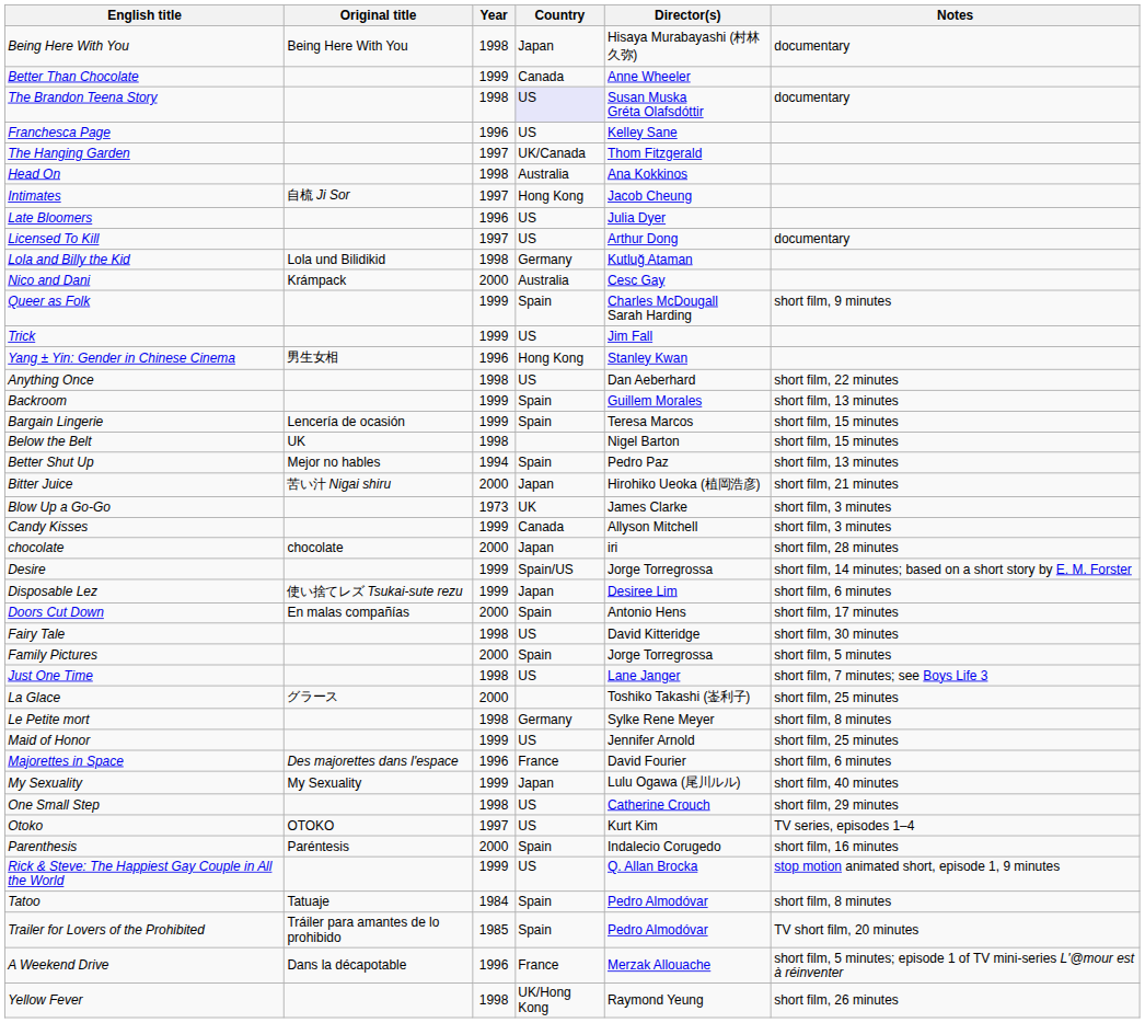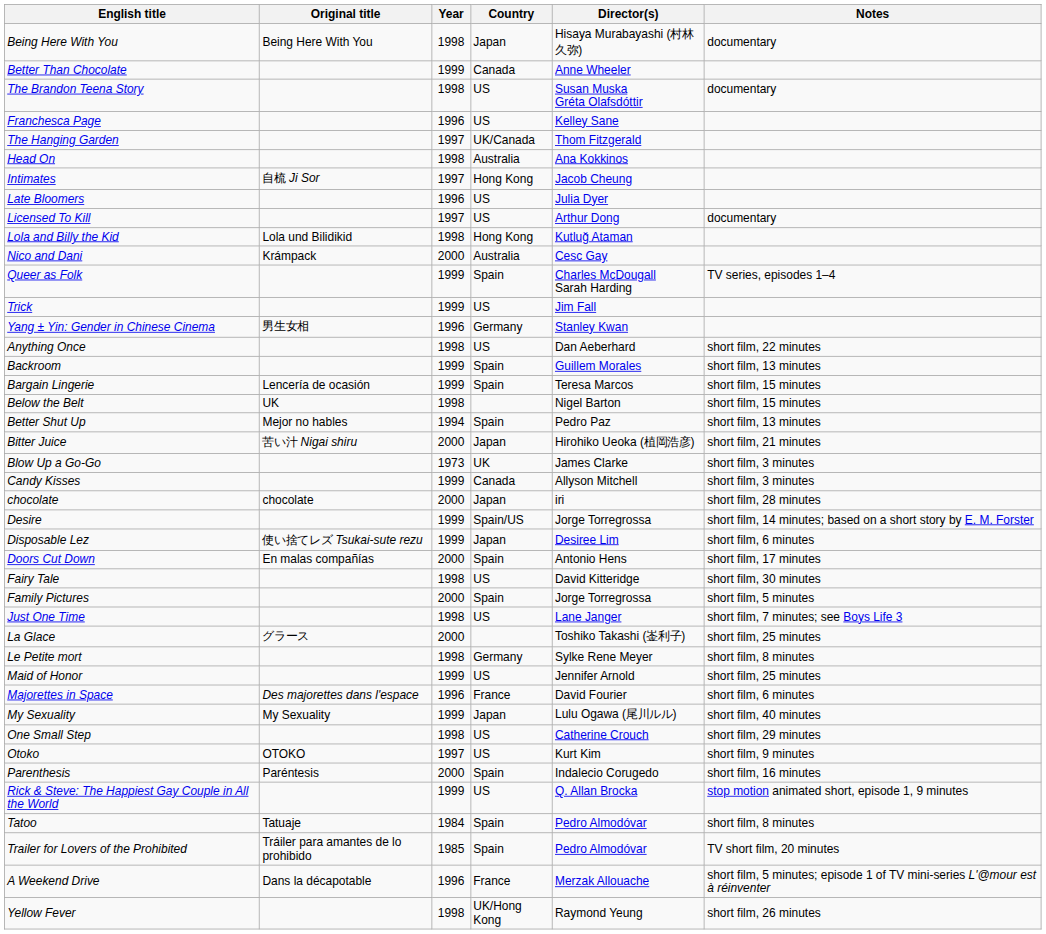 <table class="wikitable" style="font-size: 90%;">
 <tr>
 <th>English title</th>
 <th>Original title</th>
 <th style="width:40px;">Year</th>
 <th>Country</th>
 <th>Director(s)</th>
 <th>Notes</th>
 </tr>
 <tr>
 <td><em>Being Here With You</em></td>
 <td>Being Here With You</td>
 <td style="text-align:center;">1998</td>
 <td>Japan</td>
 <td>Hisaya Murabayashi (村林久弥)</td>
 <td>documentary</td>
 </tr>
 <tr>
 <td><em><a href='#'>Better Than Chocolate</a></em></td>
 <td></td>
 <td style="text-align:center;">1999</td>
 <td>Canada</td>
 <td><a href='#'>Anne Wheeler</a></td>
 <td></td>
 </tr>
 <tr valign="top">
 <td><em><a href='#'>The Brandon Teena Story</a></em></td>
 <td></td>
 <td style="text-align:center;">1998</td>
-<td style="background: lavender;">US</td>
+<td>US</td>
 <td><a href='#'>Susan Muska</a> <br> <a href='#'>Gréta Olafsdóttir</a></td>
 <td>documentary</td>
 </tr>
 <tr>
 <td><em><a href='#'>Franchesca Page</a></em></td>
 <td></td>
 <td style="text-align:center;">1996</td>
 <td>US</td>
 <td><a href='#'>Kelley Sane</a></td>
 <td></td>
 </tr>
 <tr>
 <td><em><a href='#'>The Hanging Garden</a></em></td>
 <td></td>
 <td style="text-align:center;">1997</td>
 <td>UK/Canada</td>
 <td><a href='#'>Thom Fitzgerald</a></td>
 <td></td>
 </tr>
 <tr>
 <td><em><a href='#'>Head On</a></em></td>
 <td></td>
 <td style="text-align:center;">1998</td>
 <td>Australia</td>
 <td><a href='#'>Ana Kokkinos</a></td>
 <td></td>
 </tr>
 <tr>
 <td><em><a href='#'>Intimates</a></em></td>
 <td>自梳 <em>Ji Sor</em></td>
 <td style="text-align:center;">1997</td>
 <td>Hong Kong</td>
 <td><a href='#'>Jacob Cheung</a></td>
 <td></td>
 </tr>
 <tr>
 <td><em><a href='#'>Late Bloomers</a></em></td>
 <td></td>
 <td style="text-align:center;">1996</td>
 <td>US</td>
 <td><a href='#'>Julia Dyer</a></td>
 <td></td>
 </tr>
 <tr>
 <td><em><a href='#'>Licensed To Kill</a></em></td>
 <td></td>
 <td style="text-align:center;">1997</td>
 <td>US</td>
 <td><a href='#'>Arthur Dong</a></td>
 <td>documentary</td>
 </tr>
 <tr>
 <td><em><a href='#'>Lola and Billy the Kid</a></em></td>
 <td>Lola und Bilidikid</td>
 <td style="text-align:center;">1998</td>
-<td>Germany</td>
+<td>Hong Kong</td>
 <td><a href='#'>Kutluğ Ataman</a></td>
 <td></td>
 </tr>
 <tr>
 <td><em><a href='#'>Nico and Dani</a></em></td>
 <td>Krámpack</td>
 <td style="text-align:center;">2000</td>
 <td>Australia</td>
 <td><a href='#'>Cesc Gay</a></td>
 <td></td>
 </tr>
 <tr valign="top">
 <td><em><a href='#'>Queer as Folk</a></em></td>
 <td></td>
 <td style="text-align:center;">1999</td>
 <td>Spain</td>
 <td><a href='#'>Charles McDougall</a> <br> Sarah Harding</td>
-<td>short film, 9 minutes</td>
+<td>TV series, episodes 1–4</td>
 </tr>
 <tr>
 <td><em><a href='#'>Trick</a></em></td>
 <td></td>
 <td style="text-align:center;">1999</td>
 <td>US</td>
 <td><a href='#'>Jim Fall</a></td>
 <td></td>
 </tr>
 <tr>
 <td><em><a href='#'>Yang ± Yin: Gender in Chinese Cinema</a></em></td>
 <td>男生女相</td>
 <td style="text-align:center;">1996</td>
-<td>Hong Kong</td>
+<td>Germany</td>
 <td><a href='#'>Stanley Kwan</a></td>
 <td></td>
 </tr>
 <tr>
 <td><em>Anything Once</em></td>
 <td></td>
 <td style="text-align:center;">1998</td>
 <td>US</td>
 <td>Dan Aeberhard</td>
 <td>short film, 22 minutes</td>
 </tr>
 <tr>
 <td><em>Backroom</em></td>
 <td></td>
 <td style="text-align:center;">1999</td>
 <td>Spain</td>
 <td><a href='#'>Guillem Morales</a></td>
 <td>short film, 13 minutes</td>
 </tr>
 <tr>
 <td><em>Bargain Lingerie</em></td>
 <td>Lencería de ocasión</td>
 <td style="text-align:center;">1999</td>
 <td>Spain</td>
 <td>Teresa Marcos</td>
 <td>short film, 15 minutes</td>
 </tr>
 <tr>
 <td><em>Below the Belt</em></td>
 <td>UK</td>
 <td style="text-align:center;">1998</td>
 <td></td>
 <td>Nigel Barton</td>
 <td>short film, 15 minutes</td>
 </tr>
 <tr>
 <td><em>Better Shut Up</em></td>
 <td>Mejor no hables</td>
 <td style="text-align:center;">1994</td>
 <td>Spain</td>
 <td>Pedro Paz</td>
 <td>short film, 13 minutes</td>
 </tr>
 <tr>
 <td><em>Bitter Juice</em></td>
 <td>苦い汁 <em>Nigai shiru</em></td>
 <td style="text-align:center;">2000</td>
 <td>Japan</td>
 <td>Hirohiko Ueoka (植岡浩彦)</td>
 <td>short film, 21 minutes</td>
 </tr>
 <tr>
 <td><em>Blow Up a Go-Go</em></td>
 <td></td>
 <td style="text-align:center;">1973</td>
 <td>UK</td>
 <td>James Clarke</td>
 <td>short film, 3 minutes</td>
 </tr>
 <tr>
 <td><em>Candy Kisses</em></td>
 <td></td>
 <td style="text-align:center;">1999</td>
 <td>Canada</td>
 <td>Allyson Mitchell</td>
 <td>short film, 3 minutes</td>
 </tr>
 <tr>
 <td><em>chocolate</em></td>
 <td>chocolate</td>
 <td style="text-align:center;">2000</td>
 <td>Japan</td>
 <td>iri</td>
 <td>short film, 28 minutes</td>
 </tr>
 <tr>
 <td><em>Desire</em></td>
 <td></td>
 <td style="text-align:center;">1999</td>
 <td>Spain/US</td>
 <td>Jorge Torregrossa</td>
 <td>short film, 14 minutes; based on a short story by <a href='#'>E. M. Forster</a></td>
 </tr>
 <tr>
 <td><em>Disposable Lez</em></td>
 <td>使い捨てレズ <em>Tsukai-sute rezu</em></td>
 <td style="text-align:center;">1999</td>
 <td>Japan</td>
 <td><a href='#'>Desiree Lim</a></td>
 <td>short film, 6 minutes</td>
 </tr>
 <tr>
 <td><em><a href='#'>Doors Cut Down</a></em></td>
 <td>En malas compañías</td>
 <td style="text-align:center;">2000</td>
 <td>Spain</td>
 <td>Antonio Hens</td>
 <td>short film, 17 minutes</td>
 </tr>
 <tr>
 <td><em>Fairy Tale</em></td>
 <td></td>
 <td style="text-align:center;">1998</td>
 <td>US</td>
 <td>David Kitteridge</td>
 <td>short film, 30 minutes</td>
 </tr>
 <tr>
 <td><em>Family Pictures</em></td>
 <td></td>
 <td style="text-align:center;">2000</td>
 <td>Spain</td>
 <td>Jorge Torregrossa</td>
 <td>short film, 5 minutes</td>
 </tr>
 <tr>
 <td><em><a href='#'>Just One Time</a></em></td>
 <td></td>
 <td style="text-align:center;">1998</td>
 <td>US</td>
 <td><a href='#'>Lane Janger</a></td>
 <td>short film, 7 minutes; see <a href='#'>Boys Life 3</a></td>
 </tr>
 <tr>
 <td><em>La Glace</em></td>
 <td>グラース</td>
 <td style="text-align:center;">2000</td>
 <td></td>
 <td>Toshiko Takashi (崟利子)</td>
 <td>short film, 25 minutes</td>
 </tr>
 <tr>
 <td><em>Le Petite mort</em></td>
 <td></td>
 <td style="text-align:center;">1998</td>
 <td>Germany</td>
 <td>Sylke Rene Meyer</td>
 <td>short film, 8 minutes</td>
 </tr>
 <tr>
 <td><em>Maid of Honor</em></td>
 <td></td>
 <td style="text-align:center;">1999</td>
 <td>US</td>
 <td>Jennifer Arnold</td>
 <td>short film, 25 minutes</td>
 </tr>
 <tr>
 <td><em><a href='#'>Majorettes in Space</a></em></td>
 <td><em>Des majorettes dans l'espace</em></td>
 <td style="text-align:center;">1996</td>
 <td>France</td>
 <td>David Fourier</td>
 <td>short film, 6 minutes</td>
 </tr>
 <tr>
 <td><em>My Sexuality</em></td>
 <td>My Sexuality</td>
 <td style="text-align:center;">1999</td>
 <td>Japan</td>
 <td>Lulu Ogawa (尾川ルル)</td>
 <td>short film, 40 minutes</td>
 </tr>
 <tr>
 <td><em>One Small Step</em></td>
 <td></td>
 <td style="text-align:center;">1998</td>
 <td>US</td>
 <td><a href='#'>Catherine Crouch</a></td>
 <td>short film, 29 minutes</td>
 </tr>
 <tr>
 <td><em>Otoko</em></td>
 <td>OTOKO</td>
 <td style="text-align:center;">1997</td>
 <td>US</td>
 <td>Kurt Kim</td>
-<td>TV series, episodes 1–4</td>
+<td>short film, 9 minutes</td>
 </tr>
 <tr>
 <td><em>Parenthesis</em></td>
 <td>Paréntesis</td>
 <td style="text-align:center;">2000</td>
 <td>Spain</td>
 <td>Indalecio Corugedo</td>
 <td>short film, 16 minutes</td>
 </tr>
 <tr valign="top">
 <td><em><a href='#'>Rick & Steve: The Happiest Gay Couple in All the World</a></em> </td>
 <td></td>
 <td style="text-align:center;">1999</td>
 <td>US</td>
 <td><a href='#'>Q. Allan Brocka</a></td>
 <td><a href='#'>stop motion</a> animated short, episode 1, 9 minutes</td>
 </tr>
 <tr>
 <td><em>Tatoo</em></td>
 <td>Tatuaje</td>
 <td style="text-align:center;">1984</td>
 <td>Spain</td>
 <td><a href='#'>Pedro Almodóvar</a></td>
 <td>short film, 8 minutes</td>
 </tr>
 <tr>
 <td><em>Trailer for Lovers of the Prohibited</em></td>
 <td>Tráiler para amantes de lo prohibido</td>
 <td style="text-align:center;">1985</td>
 <td>Spain</td>
 <td><a href='#'>Pedro Almodóvar</a></td>
 <td>TV short film, 20 minutes</td>
 </tr>
 <tr>
 <td><em>A Weekend Drive</em></td>
 <td>Dans la décapotable</td>
 <td style="text-align:center;">1996</td>
 <td>France</td>
 <td><a href='#'>Merzak Allouache</a></td>
 <td>short film, 5 minutes; episode 1 of TV mini-series <em>L'@mour est à réinventer</em></td>
 </tr>
 <tr>
 <td><em>Yellow Fever</em></td>
 <td></td>
 <td style="text-align:center;">1998</td>
 <td>UK/Hong Kong</td>
 <td>Raymond Yeung</td>
 <td>short film, 26 minutes</td>
 </tr>
 </table>
